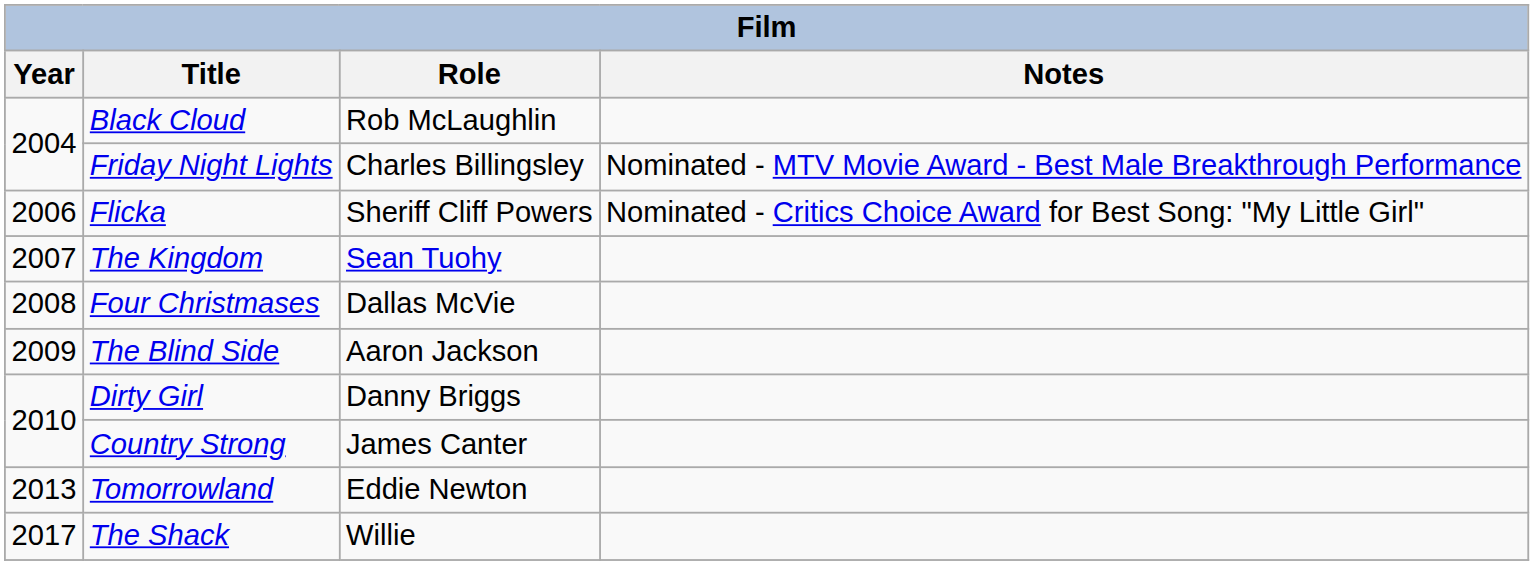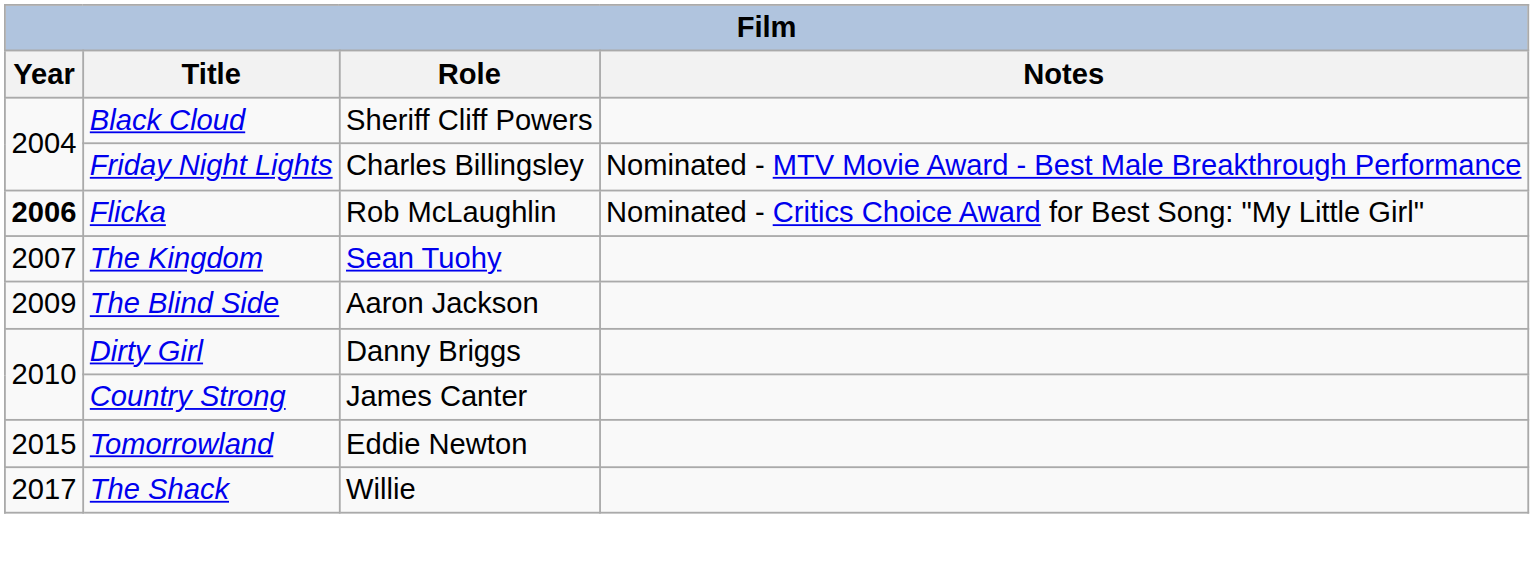 <table class="wikitable sortable">
 <tr style="background:#ccc; text-align:center;">
 <th colspan="4" style="background: LightSteelBlue;">Film</th>
 </tr>
 <tr style="background:#ccc; text-align:center;">
 <th>Year</th>
 <th>Title</th>
 <th>Role</th>
 <th>Notes</th>
 </tr>
 <tr>
 <td rowspan=2>2004</td>
 <td><em><a href='#'>Black Cloud</a></em></td>
-<td>Rob McLaughlin</td>
+<td>Sheriff Cliff Powers</td>
 <td></td>
 </tr>
 <tr>
 <td><em><a href='#'>Friday Night Lights</a></em></td>
 <td>Charles Billingsley</td>
 <td>Nominated - <a href='#'>MTV Movie Award - Best Male Breakthrough Performance</a></td>
 </tr>
 <tr>
-<td>2006</td>
+<td><strong>2006</strong></td>
 <td><em><a href='#'>Flicka</a></em></td>
-<td>Sheriff Cliff Powers</td>
+<td>Rob McLaughlin</td>
 <td>Nominated - <a href='#'>Critics Choice Award</a> for Best Song: "My Little Girl"</td>
 </tr>
 <tr>
 <td>2007</td>
 <td><em><a href='#'>The Kingdom</a></em></td>
 <td><a href='#'>Sean Tuohy</a></td>
-<td></td>
-</tr>
-<tr>
-<td>2008</td>
-<td><em><a href='#'>Four Christmases</a></em></td>
-<td>Dallas McVie</td>
 <td></td>
 </tr>
 <tr>
 <td>2009</td>
 <td><em><a href='#'>The Blind Side</a></em></td>
 <td>Aaron Jackson</td>
 <td></td>
 </tr>
 <tr>
 <td rowspan=2>2010</td>
 <td><em><a href='#'>Dirty Girl</a></em></td>
 <td>Danny Briggs</td>
 <td></td>
 </tr>
 <tr>
 <td><em><a href='#'>Country Strong</a></em></td>
 <td>James Canter</td>
 <td></td>
 </tr>
 <tr>
-<td>2013</td>
+<td>2015</td>
 <td><em><a href='#'>Tomorrowland</a></em></td>
 <td>Eddie Newton</td>
 <td></td>
 </tr>
 <tr>
 <td>2017</td>
 <td><em><a href='#'>The Shack</a></em></td>
 <td>Willie</td>
 <td></td>
 </tr>
 </table>
